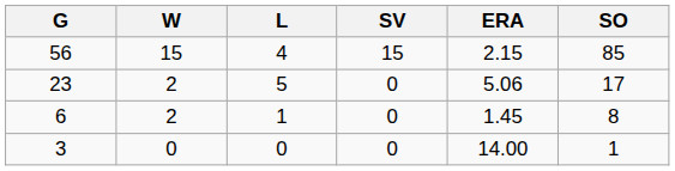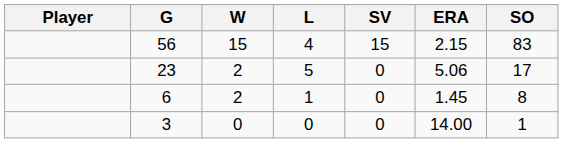 <table class="wikitable sortable">
 <tr>
+<th bgcolor="#DDDDFF" width="16%">Player</th>
 <th bgcolor="#DDDDFF" width="9%">G</th>
 <th bgcolor="#DDDDFF" width="9%">W</th>
 <th bgcolor="#DDDDFF" width="9%">L</th>
 <th bgcolor="#DDDDFF" width="9%">SV</th>
 <th bgcolor="#DDDDFF" width="9%">ERA</th>
 <th bgcolor="#DDDDFF" width="9%">SO</th>
 </tr>
 <tr align="center">
+<td></td>
 <td>56</td>
 <td>15</td>
 <td>4</td>
 <td>15</td>
 <td>2.15</td>
-<td>85</td>
+<td>83</td>
 </tr>
 <tr align="center">
+<td></td>
 <td>23</td>
 <td>2</td>
 <td>5</td>
 <td>0</td>
 <td>5.06</td>
 <td>17</td>
 </tr>
 <tr align="center">
+<td></td>
 <td>6</td>
 <td>2</td>
 <td>1</td>
 <td>0</td>
 <td>1.45</td>
 <td>8</td>
 </tr>
 <tr align="center">
+<td></td>
 <td>3</td>
 <td>0</td>
 <td>0</td>
 <td>0</td>
 <td>14.00</td>
 <td>1</td>
 </tr>
 </table>
